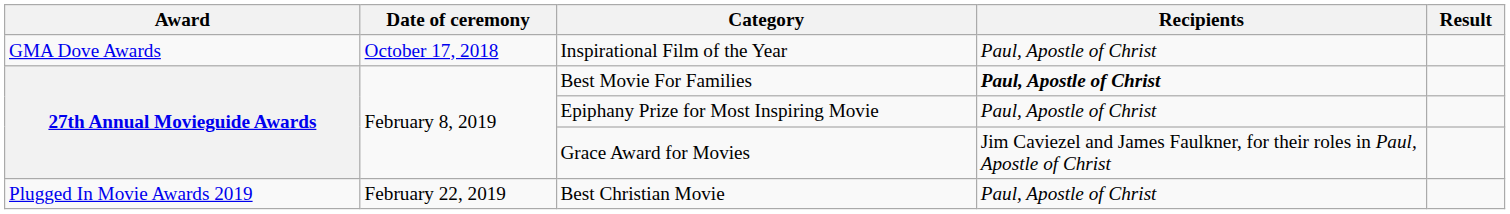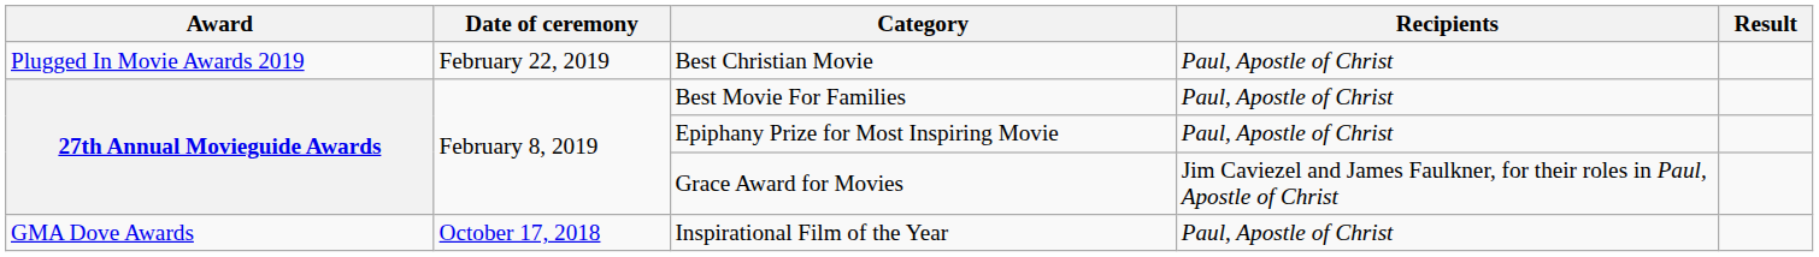 <table class="wikitable sortable plainrowheaders" style="width: 99%;">
 <tr>
 <th scope="col">Award</th>
 <th scope="col">Date of ceremony</th>
 <th scope="col">Category</th>
 <th scope="col" style="width:30%;">Recipients</th>
 <th scope="col">Result</th>
 </tr>
 <tr>
-<td><a href='#'>GMA Dove Awards</a></td>
-<td><a href='#'>October 17, 2018</a></td>
-<td>Inspirational Film of the Year</td>
+<td><a href='#'>Plugged In Movie Awards 2019</a></td>
+<td>February 22, 2019</td>
+<td>Best Christian Movie</td>
 <td><em>Paul, Apostle of Christ</em></td>
 <td></td>
 </tr>
 <tr>
 <th rowspan="3" scope="row"><a href='#'>27th Annual Movieguide Awards</a></th>
 <td rowspan="3">February 8, 2019</td>
 <td>Best Movie For Families</td>
-<td><strong><em>Paul, Apostle of Christ</em></strong></td>
+<td><em>Paul, Apostle of Christ</em></td>
 <td></td>
 </tr>
 <tr>
 <td>Epiphany Prize for Most Inspiring Movie</td>
 <td><em>Paul, Apostle of Christ</em></td>
 <td></td>
 </tr>
 <tr>
 <td>Grace Award for Movies</td>
 <td>Jim Caviezel and James Faulkner, for their roles in <em>Paul, Apostle of Christ</em></td>
 <td></td>
 </tr>
 <tr>
-<td><a href='#'>Plugged In Movie Awards 2019</a></td>
-<td>February 22, 2019</td>
-<td>Best Christian Movie</td>
+<td><a href='#'>GMA Dove Awards</a></td>
+<td><a href='#'>October 17, 2018</a></td>
+<td>Inspirational Film of the Year</td>
 <td><em>Paul, Apostle of Christ</em></td>
 <td></td>
 </tr>
 </table>
